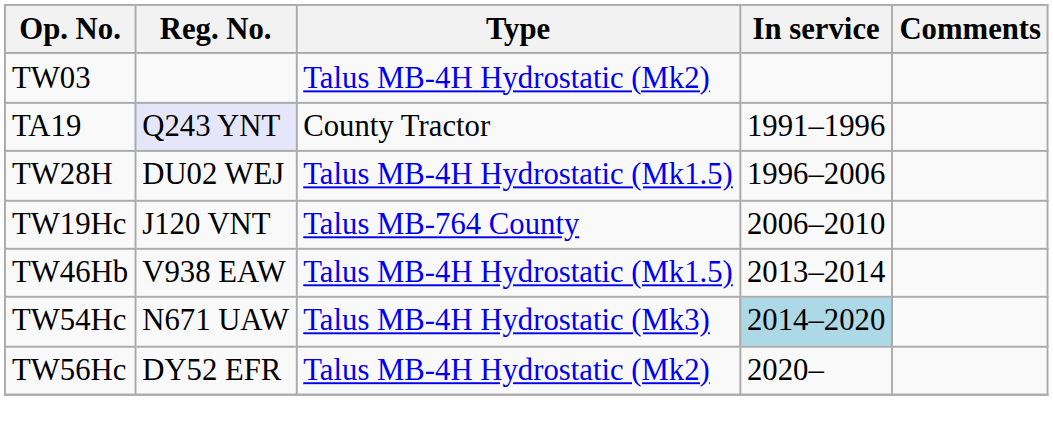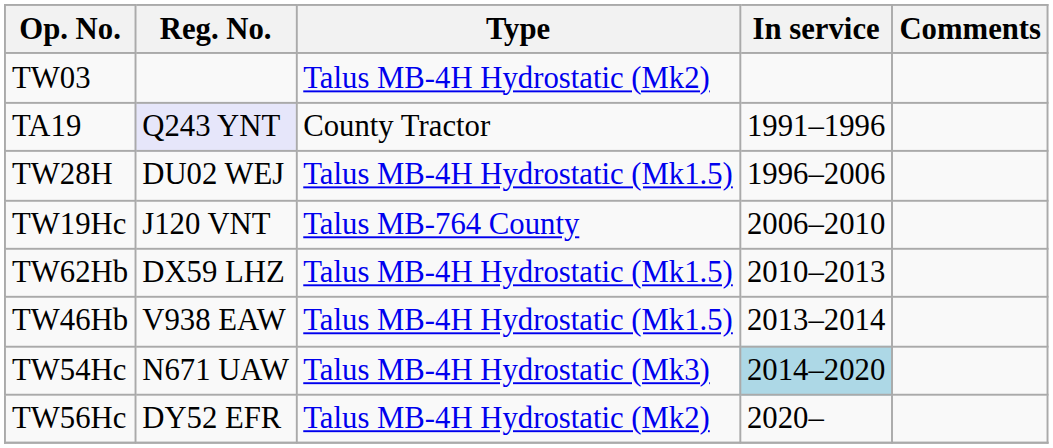 <table class="wikitable">
 <tr>
 <th>Op. No.</th>
 <th>Reg. No.</th>
 <th>Type</th>
 <th>In service</th>
 <th>Comments</th>
 </tr>
 <tr>
 <td>TW03</td>
 <td></td>
 <td><a href='#'>Talus MB-4H Hydrostatic (Mk2)</a></td>
 <td></td>
 <td></td>
 </tr>
 <tr>
 <td>TA19</td>
 <td style="background: lavender;">Q243 YNT</td>
 <td>County Tractor</td>
 <td>1991–1996</td>
 <td></td>
 </tr>
 <tr>
 <td>TW28H</td>
 <td>DU02 WEJ</td>
 <td><a href='#'>Talus MB-4H Hydrostatic (Mk1.5)</a></td>
 <td>1996–2006</td>
 <td></td>
 </tr>
 <tr>
 <td>TW19Hc</td>
 <td>J120 VNT</td>
 <td><a href='#'>Talus MB-764 County</a></td>
 <td>2006–2010</td>
 <td></td>
 </tr>
 <tr>
+<td>TW62Hb</td>
+<td>DX59 LHZ</td>
+<td><a href='#'>Talus MB-4H Hydrostatic (Mk1.5)</a></td>
+<td>2010–2013</td>
+<td></td>
+</tr>
+<tr>
 <td>TW46Hb</td>
 <td>V938 EAW</td>
 <td><a href='#'>Talus MB-4H Hydrostatic (Mk1.5)</a></td>
 <td>2013–2014</td>
 <td></td>
 </tr>
 <tr>
 <td>TW54Hc</td>
 <td>N671 UAW</td>
 <td><a href='#'>Talus MB-4H Hydrostatic (Mk3)</a></td>
 <td style="background: lightblue;">2014–2020</td>
 <td></td>
 </tr>
 <tr>
 <td>TW56Hc</td>
 <td>DY52 EFR</td>
 <td><a href='#'>Talus MB-4H Hydrostatic (Mk2)</a></td>
 <td>2020–</td>
 <td></td>
 </tr>
 <tr>
 </tr>
 </table>
